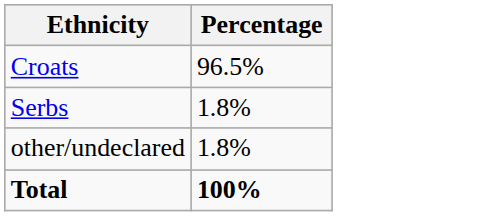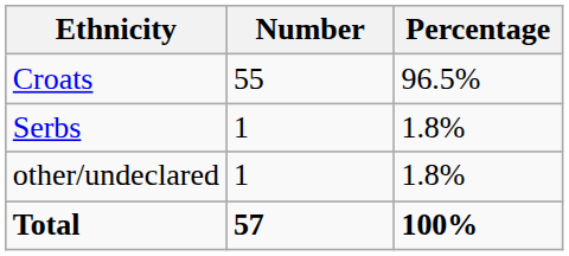 <table class="wikitable">
 <tr>
 <th width="100px">Ethnicity</th>
+<th width="80px">Number</th>
 <th width="80px">Percentage</th>
 </tr>
 <tr>
 <td><a href='#'>Croats</a></td>
+<td>55</td>
 <td>96.5%</td>
 </tr>
 <tr>
 <td><a href='#'>Serbs</a></td>
+<td>1</td>
 <td>1.8%</td>
 </tr>
 <tr>
 <td>other/undeclared</td>
+<td>1</td>
 <td>1.8%</td>
 </tr>
 <tr>
 <td><strong>Total</strong></td>
+<td><strong>57</strong></td>
 <td><strong>100%</strong></td>
 </tr>
 </table>
